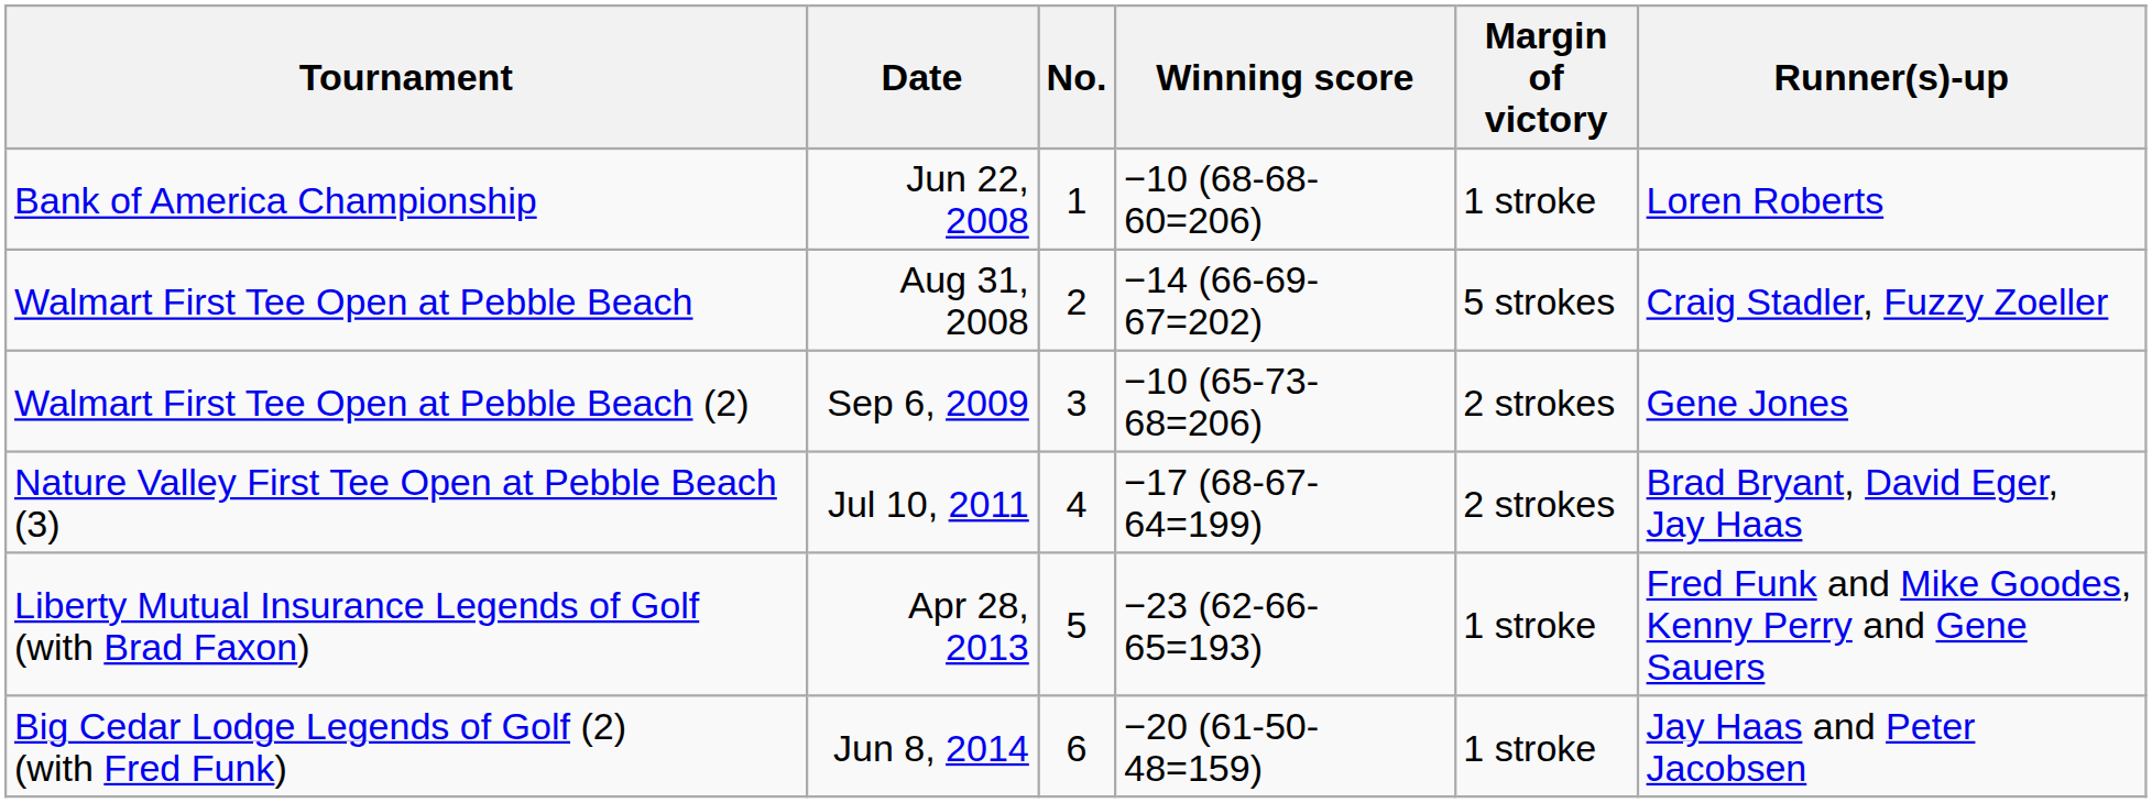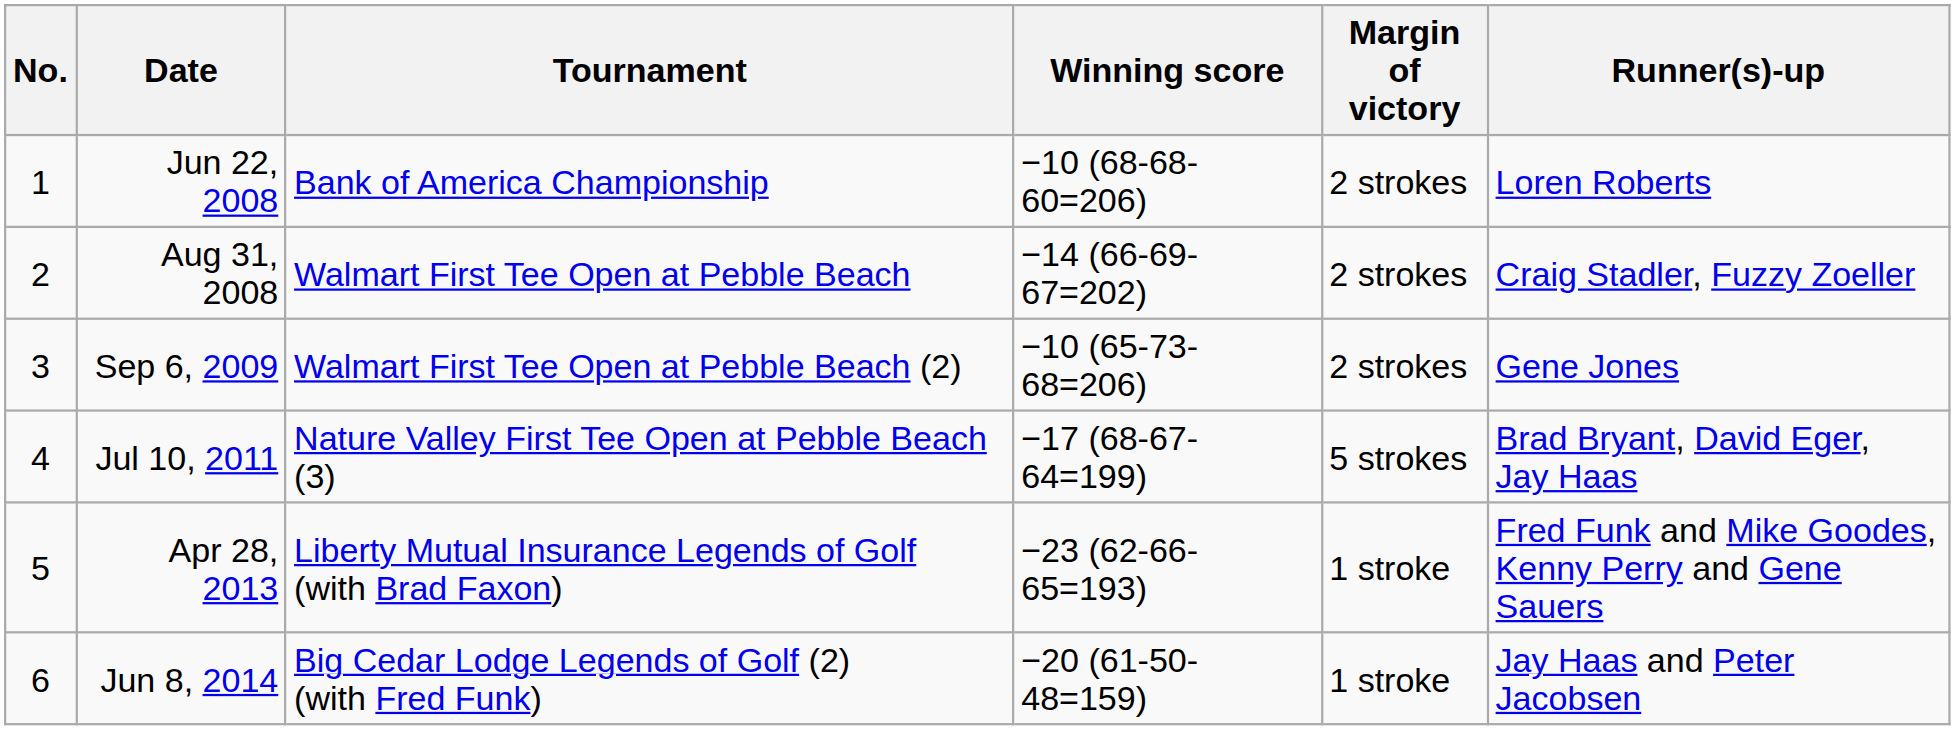 <table class="wikitable" style="font-size:95%;">
 <tr>
+<th>No.</th>
+<th>Date</th>
 <th>Tournament</th>
-<th>Date</th>
-<th>No.</th>
 <th>Winning score</th>
 <th>Margin of<br>victory</th>
 <th>Runner(s)-up</th>
 </tr>
 <tr>
+<td align=center>1</td>
+<td align=right>Jun 22, <a href='#'>2008</a></td>
 <td><a href='#'>Bank of America Championship</a></td>
-<td align=right>Jun 22, <a href='#'>2008</a></td>
-<td align=center>1</td>
 <td>−10 (68-68-60=206)</td>
-<td>1 stroke</td>
+<td>2 strokes</td>
 <td> <a href='#'>Loren Roberts</a></td>
 </tr>
 <tr>
+<td align=center>2</td>
+<td align=right>Aug 31, 2008</td>
 <td><a href='#'>Walmart First Tee Open at Pebble Beach</a></td>
-<td align=right>Aug 31, 2008</td>
-<td align=center>2</td>
 <td>−14 (66-69-67=202)</td>
-<td>5 strokes</td>
+<td>2 strokes</td>
 <td> <a href='#'>Craig Stadler</a>,  <a href='#'>Fuzzy Zoeller</a></td>
 </tr>
 <tr>
+<td align=center>3</td>
+<td align=right>Sep 6, <a href='#'>2009</a></td>
 <td><a href='#'>Walmart First Tee Open at Pebble Beach</a> (2)</td>
-<td align=right>Sep 6, <a href='#'>2009</a></td>
-<td align=center>3</td>
 <td>−10 (65-73-68=206)</td>
 <td>2 strokes</td>
 <td> <a href='#'>Gene Jones</a></td>
 </tr>
 <tr>
+<td align=center>4</td>
+<td align=right>Jul 10, <a href='#'>2011</a></td>
 <td><a href='#'>Nature Valley First Tee Open at Pebble Beach</a> (3)</td>
-<td align=right>Jul 10, <a href='#'>2011</a></td>
-<td align=center>4</td>
 <td>−17 (68-67-64=199)</td>
-<td>2 strokes</td>
+<td>5 strokes</td>
 <td> <a href='#'>Brad Bryant</a>,  <a href='#'>David Eger</a>,<br> <a href='#'>Jay Haas</a></td>
 </tr>
 <tr>
+<td align=center>5</td>
+<td align=right>Apr 28, <a href='#'>2013</a></td>
 <td><a href='#'>Liberty Mutual Insurance Legends of Golf</a><br>(with  <a href='#'>Brad Faxon</a>)</td>
-<td align=right>Apr 28, <a href='#'>2013</a></td>
-<td align=center>5</td>
 <td>−23 (62-66-65=193)</td>
 <td>1 stroke</td>
 <td> <a href='#'>Fred Funk</a> and  <a href='#'>Mike Goodes</a>,<br> <a href='#'>Kenny Perry</a> and  <a href='#'>Gene Sauers</a></td>
 </tr>
 <tr>
+<td align=center>6</td>
+<td align=right>Jun 8, <a href='#'>2014</a></td>
 <td><a href='#'>Big Cedar Lodge Legends of Golf</a> (2)<br>(with  <a href='#'>Fred Funk</a>)</td>
-<td align=right>Jun 8, <a href='#'>2014</a></td>
-<td align=center>6</td>
 <td>−20 (61-50-48=159)</td>
 <td>1 stroke</td>
 <td> <a href='#'>Jay Haas</a> and  <a href='#'>Peter Jacobsen</a></td>
 </tr>
 </table>
